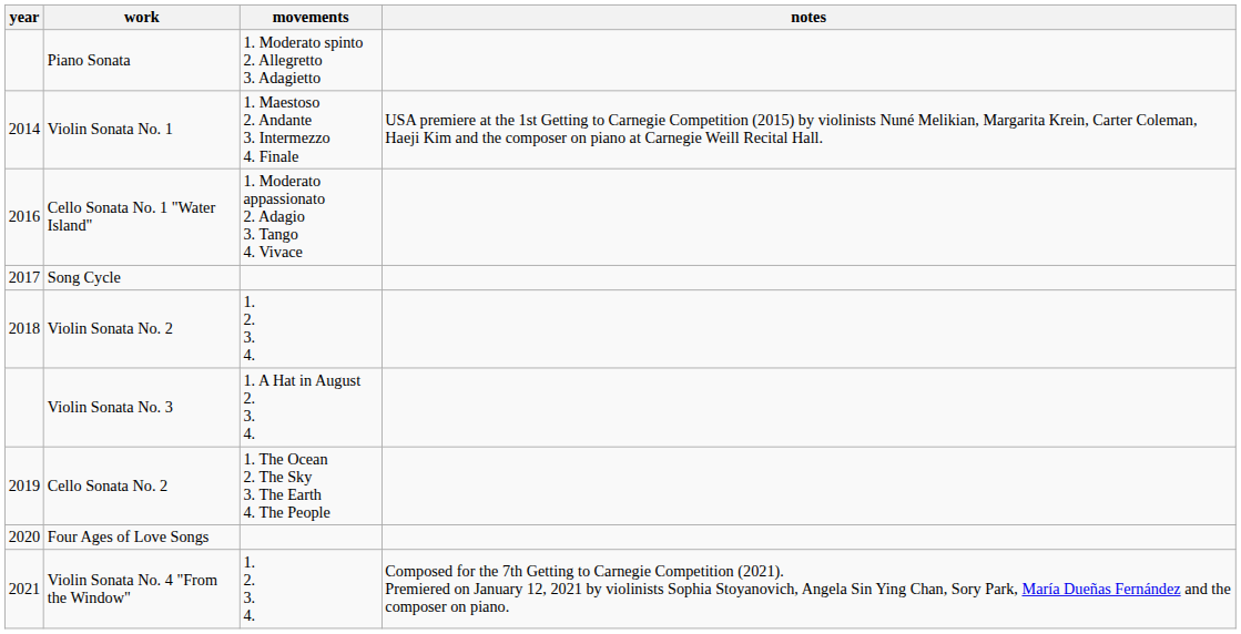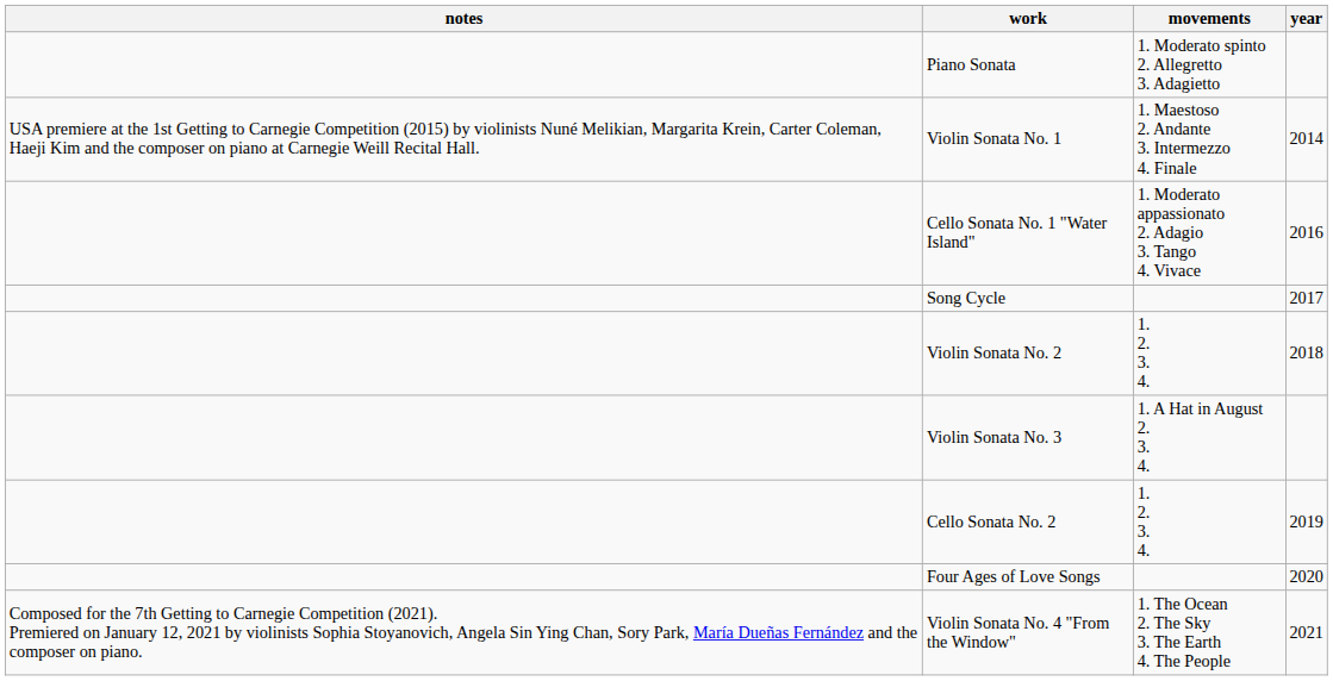 <table class="wikitable">
 <tr>
-<th>year</th>
+<th>notes</th>
 <th>work</th>
 <th>movements</th>
-<th>notes</th>
+<th>year</th>
 </tr>
 <tr>
 <td></td>
 <td>Piano Sonata</td>
 <td>1. Moderato spinto<br>2. Allegretto<br>3. Adagietto</td>
 <td></td>
 </tr>
 <tr>
-<td>2014</td>
+<td>USA premiere at the 1st Getting to Carnegie Competition (2015) by violinists Nuné Melikian, Margarita Krein, Carter Coleman, Haeji Kim and the composer on piano at Carnegie Weill Recital Hall.</td>
 <td>Violin Sonata No. 1</td>
 <td>1. Maestoso<br>2. Andante<br>3. Intermezzo<br>4. Finale</td>
-<td>USA premiere at the 1st Getting to Carnegie Competition (2015) by violinists Nuné Melikian, Margarita Krein, Carter Coleman, Haeji Kim and the composer on piano at Carnegie Weill Recital Hall.</td>
+<td>2014</td>
 </tr>
 <tr>
-<td>2016</td>
+<td></td>
 <td>Cello Sonata No. 1 "Water Island"</td>
 <td>1. Moderato appassionato<br>2. Adagio<br>3. Tango<br>4. Vivace</td>
-<td></td>
+<td>2016</td>
 </tr>
 <tr>
-<td>2017</td>
+<td></td>
 <td>Song Cycle</td>
 <td></td>
-<td></td>
+<td>2017</td>
 </tr>
 <tr>
-<td>2018</td>
+<td></td>
 <td>Violin Sonata No. 2</td>
 <td>1. <br>2. <br>3. <br>4.</td>
-<td></td>
+<td>2018</td>
 </tr>
 <tr>
 <td></td>
 <td>Violin Sonata No. 3</td>
 <td>1. A Hat in August<br>2. <br>3. <br>4.</td>
 <td></td>
 </tr>
 <tr>
+<td></td>
+<td>Cello Sonata No. 2</td>
+<td>1. <br>2. <br>3. <br>4.</td>
 <td>2019</td>
-<td>Cello Sonata No. 2</td>
-<td>1. The Ocean<br>2. The Sky<br>3. The Earth<br>4. The People</td>
-<td></td>
 </tr>
 <tr>
-<td>2020</td>
+<td></td>
 <td>Four Ages of Love Songs</td>
 <td></td>
-<td></td>
+<td>2020</td>
 </tr>
 <tr>
+<td>Composed for the 7th Getting to Carnegie Competition (2021).<br>Premiered on January 12, 2021 by violinists Sophia Stoyanovich, Angela Sin Ying Chan, Sory Park, <a href='#'>María Dueñas Fernández</a> and the composer on piano.</td>
+<td>Violin Sonata No. 4 "From the Window"</td>
+<td>1. The Ocean<br>2. The Sky<br>3. The Earth<br>4. The People</td>
 <td>2021</td>
-<td>Violin Sonata No. 4 "From the Window"</td>
-<td>1. <br>2. <br>3. <br>4.</td>
-<td>Composed for the 7th Getting to Carnegie Competition (2021).<br>Premiered on January 12, 2021 by violinists Sophia Stoyanovich, Angela Sin Ying Chan, Sory Park, <a href='#'>María Dueñas Fernández</a> and the composer on piano.</td>
 </tr>
 </table>
